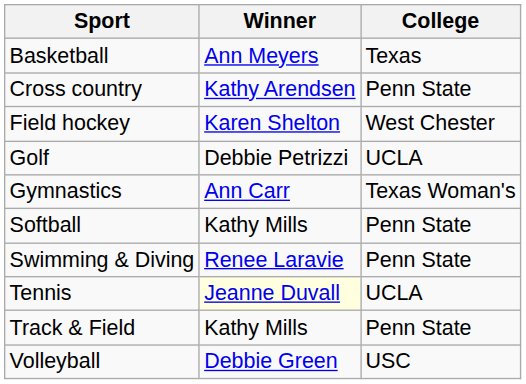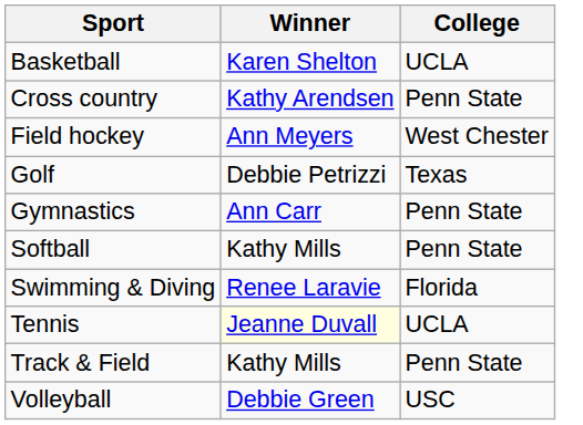 <table class="wikitable">
 <tr>
 <th>Sport</th>
 <th>Winner</th>
 <th>College</th>
 </tr>
 <tr>
 <td>Basketball</td>
-<td><a href='#'>Ann Meyers</a></td>
-<td>Texas</td>
+<td><a href='#'>Karen Shelton</a></td>
+<td>UCLA</td>
 </tr>
 <tr>
 <td>Cross country</td>
 <td><a href='#'>Kathy Arendsen</a></td>
 <td>Penn State</td>
 </tr>
 <tr>
 <td>Field hockey</td>
-<td><a href='#'>Karen Shelton</a></td>
+<td><a href='#'>Ann Meyers</a></td>
 <td>West Chester</td>
 </tr>
 <tr>
 <td>Golf</td>
 <td>Debbie Petrizzi</td>
-<td>UCLA</td>
+<td>Texas</td>
 </tr>
 <tr>
 <td>Gymnastics</td>
 <td><a href='#'>Ann Carr</a></td>
-<td>Texas Woman's</td>
+<td>Penn State</td>
 </tr>
 <tr>
 <td>Softball</td>
 <td>Kathy Mills</td>
 <td>Penn State</td>
 </tr>
 <tr>
 <td>Swimming & Diving</td>
 <td><a href='#'>Renee Laravie</a></td>
-<td>Penn State</td>
+<td>Florida</td>
 </tr>
 <tr>
 <td>Tennis</td>
 <td style="background: lightyellow;"><a href='#'>Jeanne Duvall</a></td>
 <td>UCLA</td>
 </tr>
 <tr>
 <td>Track & Field</td>
 <td>Kathy Mills</td>
 <td>Penn State</td>
 </tr>
 <tr>
 <td>Volleyball</td>
 <td><a href='#'>Debbie Green</a></td>
 <td>USC</td>
 </tr>
 </table>
